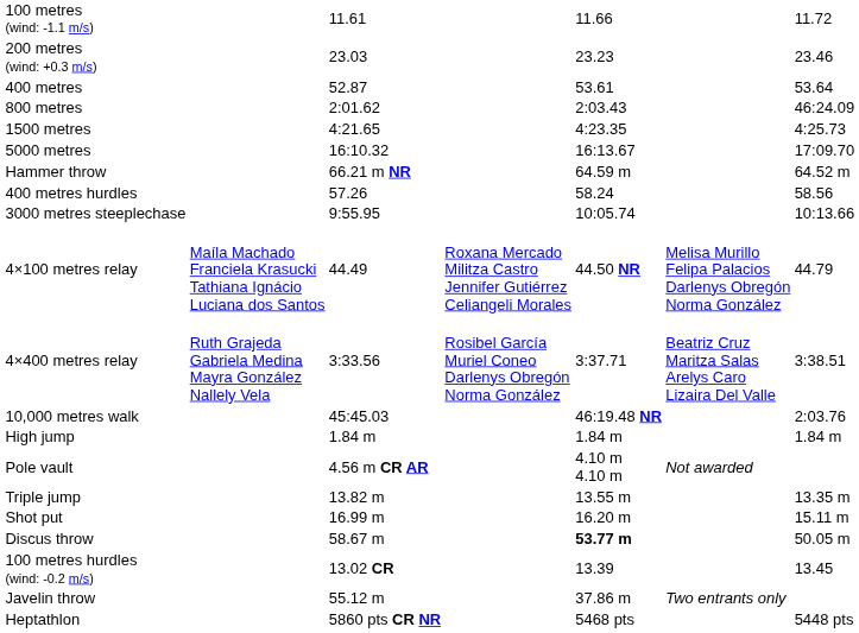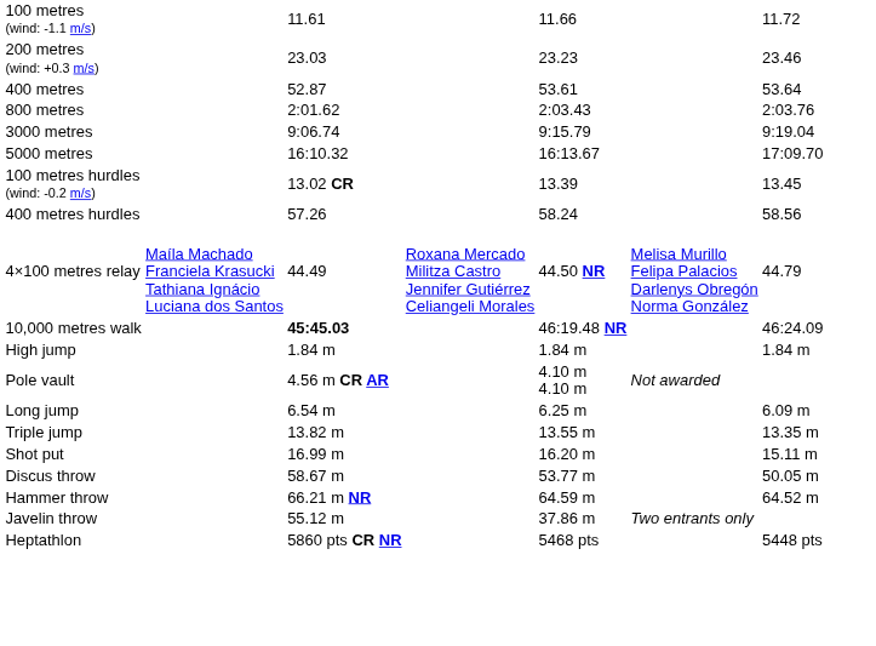 <table>
 <tr>
 <td>100 metres<br><small>(wind: -1.1 <a href='#'>m/s</a>)</small></td>
 <td></td>
 <td>11.61</td>
 <td></td>
 <td>11.66</td>
 <td></td>
 <td>11.72</td>
 </tr>
 <tr>
 <td>200 metres<br><small>(wind: +0.3 <a href='#'>m/s</a>)</small></td>
 <td></td>
 <td>23.03</td>
 <td></td>
 <td>23.23</td>
 <td></td>
 <td>23.46</td>
 </tr>
 <tr>
 <td>400 metres</td>
 <td></td>
 <td>52.87</td>
 <td></td>
 <td>53.61</td>
 <td></td>
 <td>53.64</td>
 </tr>
 <tr>
 <td>800 metres</td>
 <td></td>
 <td>2:01.62</td>
 <td></td>
 <td>2:03.43</td>
 <td></td>
-<td>46:24.09</td>
+<td>2:03.76</td>
 </tr>
 <tr>
-<td>1500 metres</td>
+<td>3000 metres</td>
 <td></td>
-<td>4:21.65</td>
+<td>9:06.74</td>
 <td></td>
-<td>4:23.35</td>
+<td>9:15.79</td>
 <td></td>
-<td>4:25.73</td>
+<td>9:19.04</td>
 </tr>
 <tr>
 <td>5000 metres</td>
 <td></td>
 <td>16:10.32</td>
 <td></td>
 <td>16:13.67</td>
 <td></td>
 <td>17:09.70</td>
 </tr>
 <tr>
-<td>Hammer throw</td>
+<td>100 metres hurdles<br><small>(wind: -0.2 <a href='#'>m/s</a>)</small></td>
 <td></td>
-<td>66.21 m <strong><a href='#'>NR</a></strong></td>
+<td>13.02 <strong>CR</strong></td>
 <td></td>
-<td>64.59 m</td>
+<td>13.39</td>
 <td></td>
-<td>64.52 m</td>
+<td>13.45</td>
 </tr>
 <tr>
 <td>400 metres hurdles</td>
 <td></td>
 <td>57.26</td>
 <td></td>
 <td>58.24</td>
 <td></td>
 <td>58.56</td>
 </tr>
 <tr>
-<td>3000 metres steeplechase</td>
-<td></td>
-<td>9:55.95</td>
-<td></td>
-<td>10:05.74</td>
-<td></td>
-<td>10:13.66</td>
-</tr>
-<tr>
 <td>4×100 metres relay</td>
 <td><br><a href='#'>Maíla Machado</a><br><a href='#'>Franciela Krasucki</a><br><a href='#'>Tathiana Ignácio</a><br><a href='#'>Luciana dos Santos</a></td>
 <td>44.49</td>
 <td><br><a href='#'>Roxana Mercado</a><br><a href='#'>Militza Castro</a><br><a href='#'>Jennifer Gutiérrez</a><br><a href='#'>Celiangeli Morales</a></td>
 <td>44.50 <strong><a href='#'>NR</a></strong></td>
 <td><br><a href='#'>Melisa Murillo</a><br><a href='#'>Felipa Palacios</a><br><a href='#'>Darlenys Obregón</a><br><a href='#'>Norma González</a></td>
 <td>44.79</td>
 </tr>
 <tr>
-<td>4×400 metres relay</td>
-<td><br><a href='#'>Ruth Grajeda</a><br><a href='#'>Gabriela Medina</a><br><a href='#'>Mayra González</a><br><a href='#'>Nallely Vela</a></td>
-<td>3:33.56</td>
-<td><br><a href='#'>Rosibel García</a><br><a href='#'>Muriel Coneo</a><br><a href='#'>Darlenys Obregón</a><br><a href='#'>Norma González</a></td>
-<td>3:37.71</td>
-<td><br><a href='#'>Beatriz Cruz</a><br><a href='#'>Maritza Salas</a><br><a href='#'>Arelys Caro</a><br><a href='#'>Lizaira Del Valle</a></td>
-<td>3:38.51</td>
-</tr>
-<tr>
 <td>10,000 metres walk</td>
 <td></td>
-<td>45:45.03</td>
+<td><strong>45:45.03</strong></td>
 <td></td>
 <td>46:19.48 <strong><a href='#'>NR</a></strong></td>
 <td></td>
-<td>2:03.76</td>
+<td>46:24.09</td>
 </tr>
 <tr>
 <td>High jump</td>
 <td></td>
 <td>1.84 m</td>
 <td></td>
 <td>1.84 m</td>
 <td></td>
 <td>1.84 m</td>
 </tr>
 <tr>
 <td>Pole vault</td>
 <td></td>
 <td>4.56 m <strong>CR <a href='#'>AR</a></strong></td>
 <td><br></td>
 <td>4.10 m<br>4.10 m</td>
 <td colspan=2><em>Not awarded</em></td>
+</tr>
+<tr>
+<td>Long jump</td>
+<td></td>
+<td>6.54 m</td>
+<td></td>
+<td>6.25 m</td>
+<td></td>
+<td>6.09 m</td>
 </tr>
 <tr>
 <td>Triple jump</td>
 <td></td>
 <td>13.82 m</td>
 <td></td>
 <td>13.55 m</td>
 <td></td>
 <td>13.35 m</td>
 </tr>
 <tr>
 <td>Shot put</td>
 <td></td>
 <td>16.99 m</td>
 <td></td>
 <td>16.20 m</td>
 <td></td>
 <td>15.11 m</td>
 </tr>
 <tr>
 <td>Discus throw</td>
 <td></td>
 <td>58.67 m</td>
 <td></td>
-<td><strong>53.77 m</strong></td>
+<td>53.77 m</td>
 <td></td>
 <td>50.05 m</td>
 </tr>
 <tr>
-<td>100 metres hurdles<br><small>(wind: -0.2 <a href='#'>m/s</a>)</small></td>
+<td>Hammer throw</td>
 <td></td>
-<td>13.02 <strong>CR</strong></td>
+<td>66.21 m <strong><a href='#'>NR</a></strong></td>
 <td></td>
-<td>13.39</td>
+<td>64.59 m</td>
 <td></td>
-<td>13.45</td>
+<td>64.52 m</td>
 </tr>
 <tr>
 <td>Javelin throw</td>
 <td></td>
 <td>55.12 m</td>
 <td></td>
 <td>37.86 m</td>
 <td colspan=2><em>Two entrants only</em></td>
 </tr>
 <tr>
 <td>Heptathlon</td>
 <td></td>
 <td>5860 pts  <strong>CR <a href='#'>NR</a></strong></td>
 <td></td>
 <td>5468 pts</td>
 <td></td>
 <td>5448 pts</td>
 </tr>
 </table>
